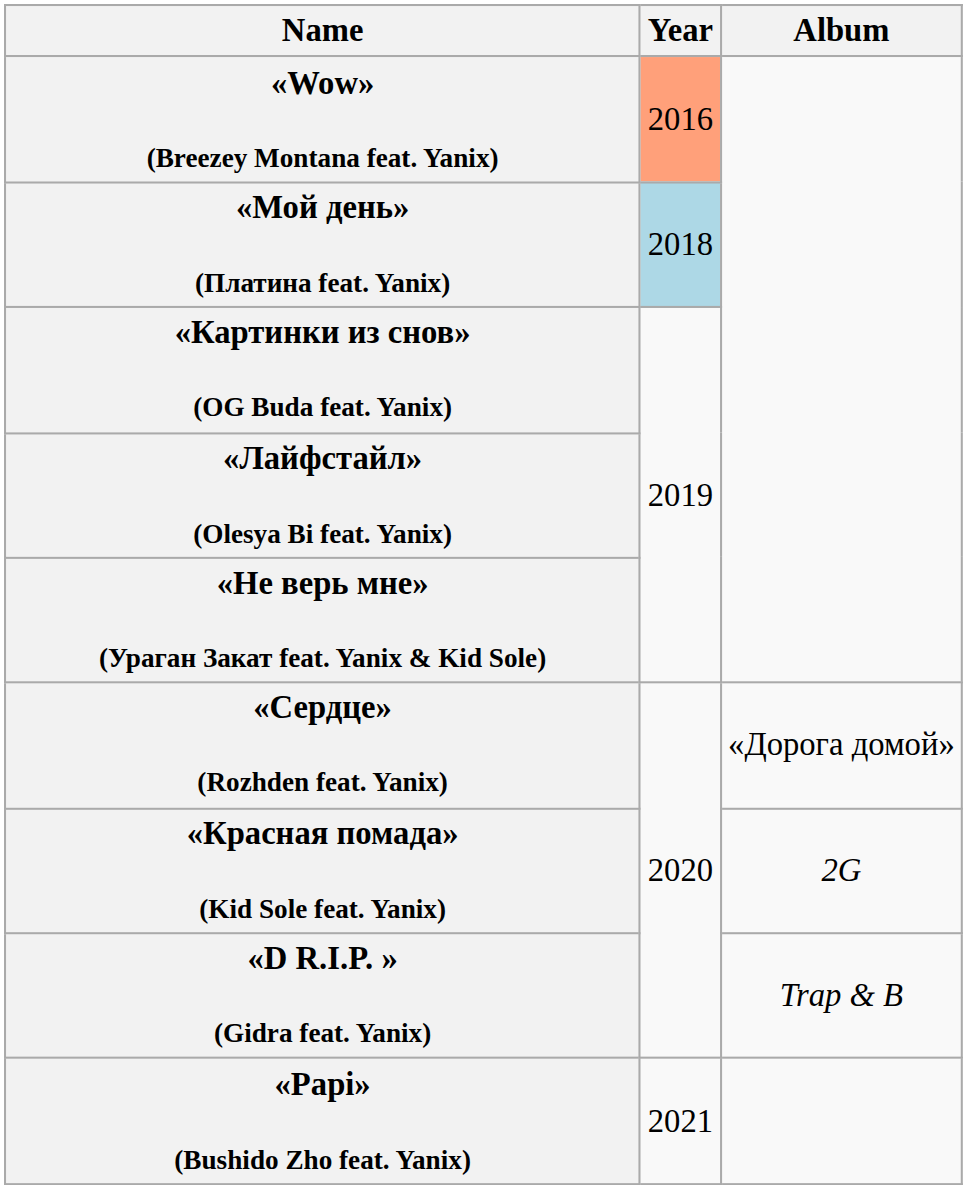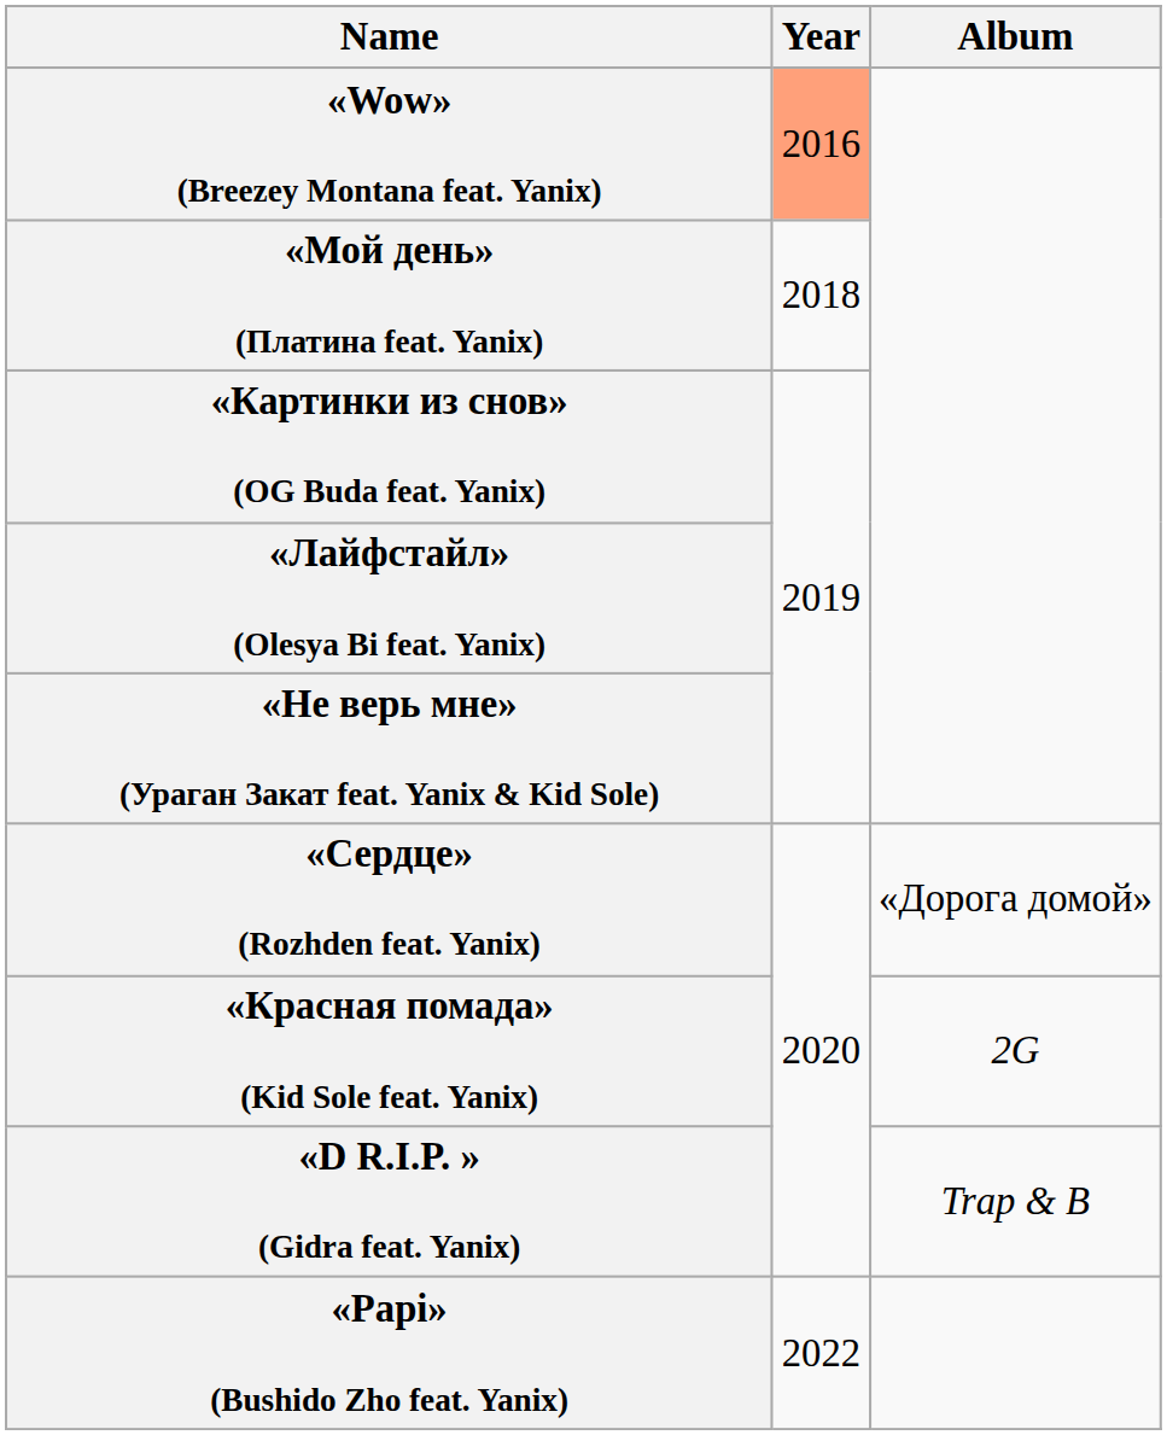 <table class="wikitable plainrowheaders" style="text-align:center;">
 <tr>
 <th scope="col" style="width:19em;">Name</th>
 <th scope="col">Year</th>
 <th scope="col">Album</th>
 </tr>
 <tr>
 <th scope="row">«Wow»<br><br><small>(Breezey Montana feat. Yanix)</small></th>
 <td style="background: lightsalmon;">2016</td>
 </tr>
 <tr>
 <th scope="row">«Мой день»<br><br><small>(Платина feat. Yanix)</small></th>
-<td style="background: lightblue;">2018</td>
+<td>2018</td>
 </tr>
 <tr>
 <th scope="row">«Картинки из снов»<br><br><small>(OG Buda feat. Yanix)</small></th>
 <td rowspan="3">2019</td>
 </tr>
 <tr>
 <th scope="row">«Лайфстайл»<br><br><small>(Olesya Bi feat. Yanix)</small></th>
 </tr>
 <tr>
 <th scope="row">«Не верь мне»<br><br><small>(Ураган Закат feat. Yanix & Kid Sole)</small></th>
 </tr>
 <tr>
 <th scope="row">«Сердце»<br><br><small>(Rozhden feat. Yanix)</small></th>
 <td rowspan="3">2020</td>
 <td>«Дорога домой»</td>
 </tr>
 <tr>
 <th scope="row">«Красная помада»<br><br><small>(Kid Sole feat. Yanix)</small></th>
 <td><em>2G</em></td>
 </tr>
 <tr>
 <th scope="row">«D R.I.P. »<br><br><small>(Gidra feat. Yanix)</small></th>
 <td><em>Trap & B</em></td>
 </tr>
 <tr>
 <th scope="row">«Papi»<br><br><small>(Bushido Zho feat. Yanix)</small></th>
-<td>2021</td>
+<td>2022</td>
 </tr>
 </table>
